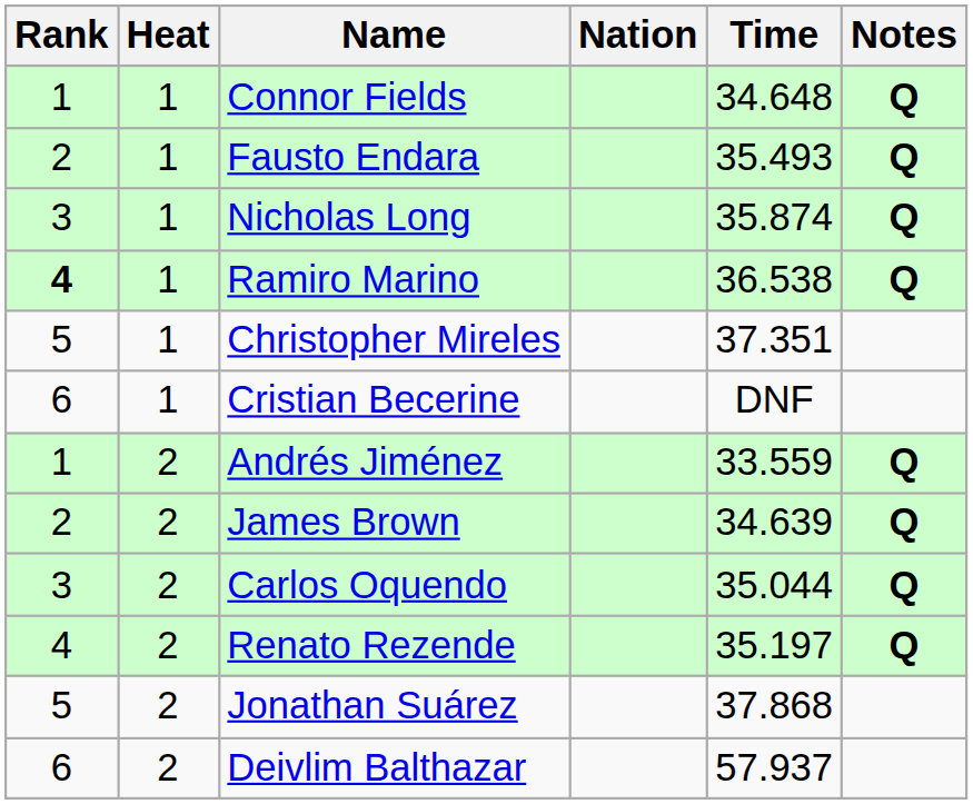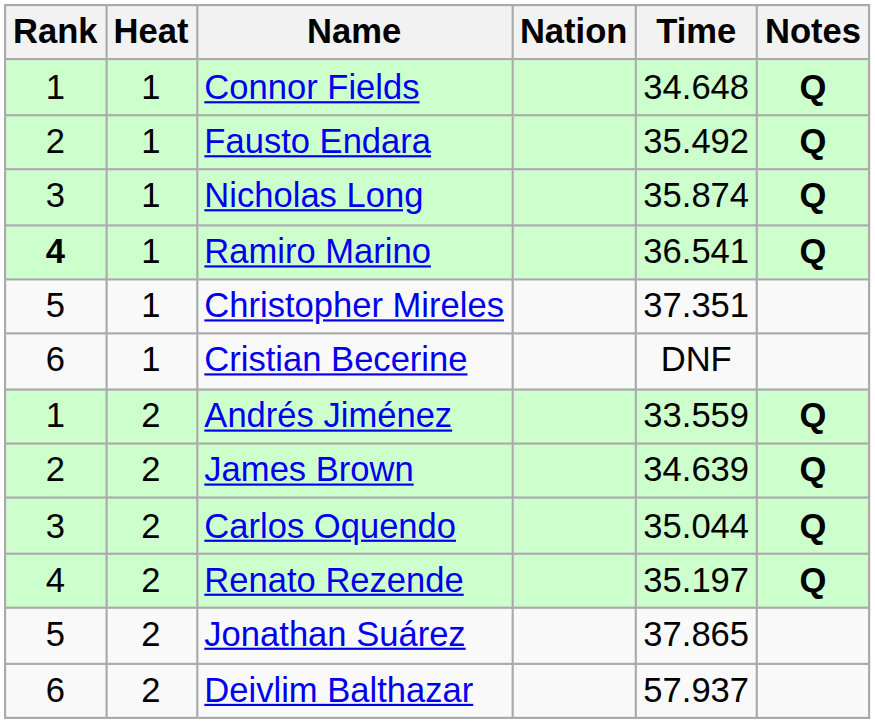 <table class="wikitable sortable" style="text-align:center">
 <tr>
 <th>Rank</th>
 <th>Heat</th>
 <th>Name</th>
 <th>Nation</th>
 <th>Time</th>
 <th>Notes</th>
 </tr>
 <tr style="background: #ccffcc;">
 <td>1</td>
 <td>1</td>
 <td align=left><a href='#'>Connor Fields</a></td>
 <td align=left></td>
 <td>34.648</td>
 <td><strong>Q</strong></td>
 </tr>
 <tr style="background: #ccffcc;">
 <td>2</td>
 <td>1</td>
 <td align=left><a href='#'>Fausto Endara</a></td>
 <td align=left></td>
-<td>35.493</td>
+<td>35.492</td>
 <td><strong>Q</strong></td>
 </tr>
 <tr style="background: #ccffcc;">
 <td>3</td>
 <td>1</td>
 <td align=left><a href='#'>Nicholas Long</a></td>
 <td align=left></td>
 <td>35.874</td>
 <td><strong>Q</strong></td>
 </tr>
 <tr style="background: #ccffcc;">
 <td><strong>4</strong></td>
 <td>1</td>
 <td align=left><a href='#'>Ramiro Marino</a></td>
 <td align=left></td>
-<td>36.538</td>
+<td>36.541</td>
 <td><strong>Q</strong></td>
 </tr>
 <tr>
 <td>5</td>
 <td>1</td>
 <td align=left><a href='#'>Christopher Mireles</a></td>
 <td align=left></td>
 <td>37.351</td>
 <td></td>
 </tr>
 <tr>
 <td>6</td>
 <td>1</td>
 <td align=left><a href='#'>Cristian Becerine</a></td>
 <td align=left></td>
 <td>DNF</td>
 <td></td>
 </tr>
 <tr style="background: #ccffcc;">
 <td>1</td>
 <td>2</td>
 <td align=left><a href='#'>Andrés Jiménez</a></td>
 <td align=left></td>
 <td>33.559</td>
 <td><strong>Q</strong></td>
 </tr>
 <tr style="background: #ccffcc;">
 <td>2</td>
 <td>2</td>
 <td align=left><a href='#'>James Brown</a></td>
 <td align=left></td>
 <td>34.639</td>
 <td><strong>Q</strong></td>
 </tr>
 <tr style="background: #ccffcc;">
 <td>3</td>
 <td>2</td>
 <td align=left><a href='#'>Carlos Oquendo</a></td>
 <td align=left></td>
 <td>35.044</td>
 <td><strong>Q</strong></td>
 </tr>
 <tr style="background: #ccffcc;">
 <td>4</td>
 <td>2</td>
 <td align=left><a href='#'>Renato Rezende</a></td>
 <td align=left></td>
 <td>35.197</td>
 <td><strong>Q</strong></td>
 </tr>
 <tr>
 <td>5</td>
 <td>2</td>
 <td align=left><a href='#'>Jonathan Suárez</a></td>
 <td align=left></td>
-<td>37.868</td>
+<td>37.865</td>
 <td></td>
 </tr>
 <tr>
 <td>6</td>
 <td>2</td>
 <td align=left><a href='#'>Deivlim Balthazar</a></td>
 <td align=left></td>
 <td>57.937</td>
 <td></td>
 </tr>
 </table>
